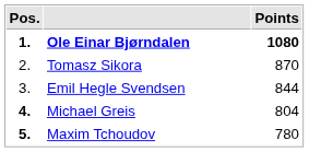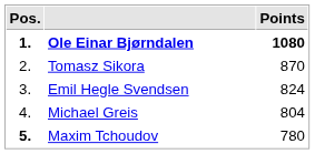 <table cellspacing="1" cellpadding="3" style="border:1px solid #AAAAAA;font-size:90%">
 <tr bgcolor="#E4E4E4">
 <th style="border-bottom:1px solid #AAAAAA" width=10>Pos.</th>
 <th style="border-bottom:1px solid #AAAAAA" width=200></th>
 <th style="border-bottom:1px solid #AAAAAA" width=20>Points</th>
 </tr>
 <tr>
 <td align="center"><strong>1.</strong></td>
 <td> <strong><a href='#'>Ole Einar Bjørndalen</a></strong></td>
 <td align="right"><strong>1080</strong></td>
 </tr>
 <tr>
 <td align="center">2.</td>
 <td> <a href='#'>Tomasz Sikora</a></td>
 <td align="right">870</td>
 </tr>
 <tr>
 <td align="center">3.</td>
 <td> <a href='#'>Emil Hegle Svendsen</a></td>
-<td align="right">844</td>
+<td align="right">824</td>
 </tr>
 <tr>
-<td align="center"><strong>4.</strong></td>
+<td align="center">4.</td>
 <td> <a href='#'>Michael Greis</a></td>
 <td align="right">804</td>
 </tr>
 <tr>
 <td align="center"><strong>5.</strong></td>
 <td> <a href='#'>Maxim Tchoudov</a></td>
 <td align="right">780</td>
 </tr>
 </table>
